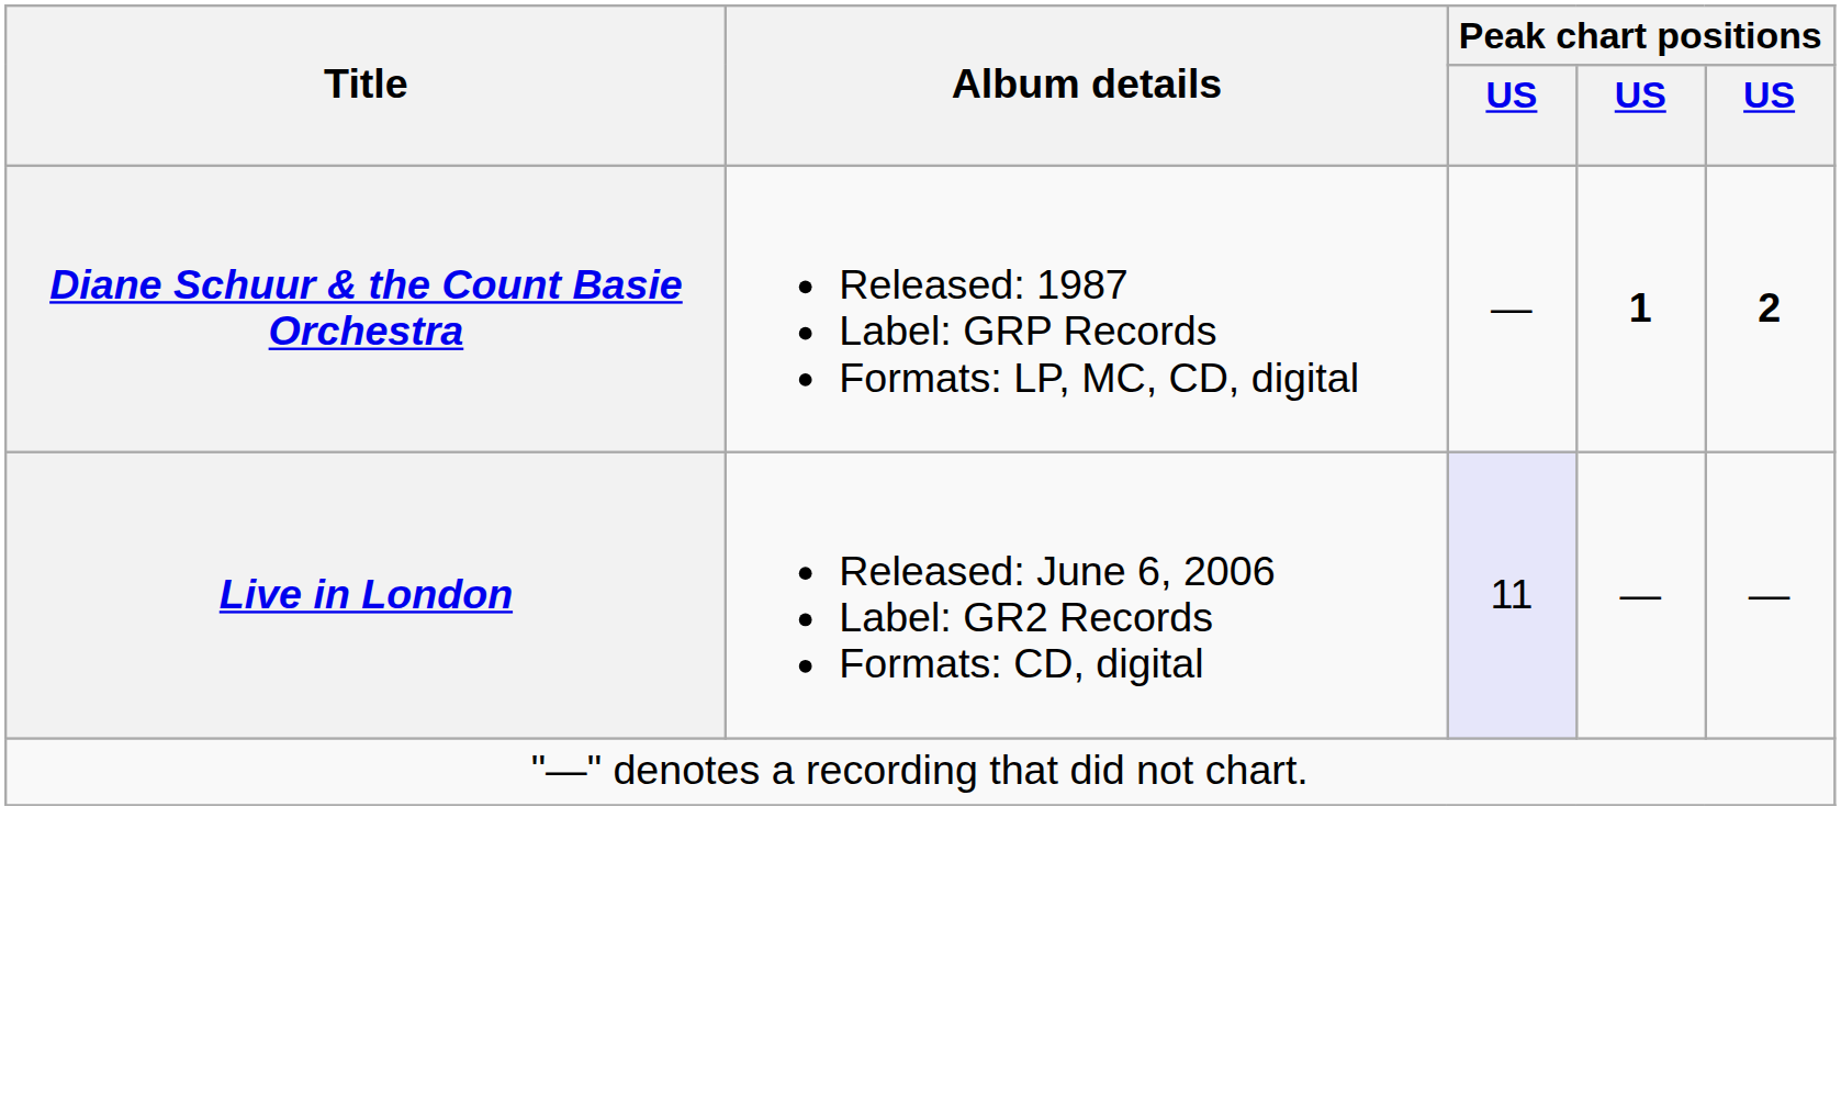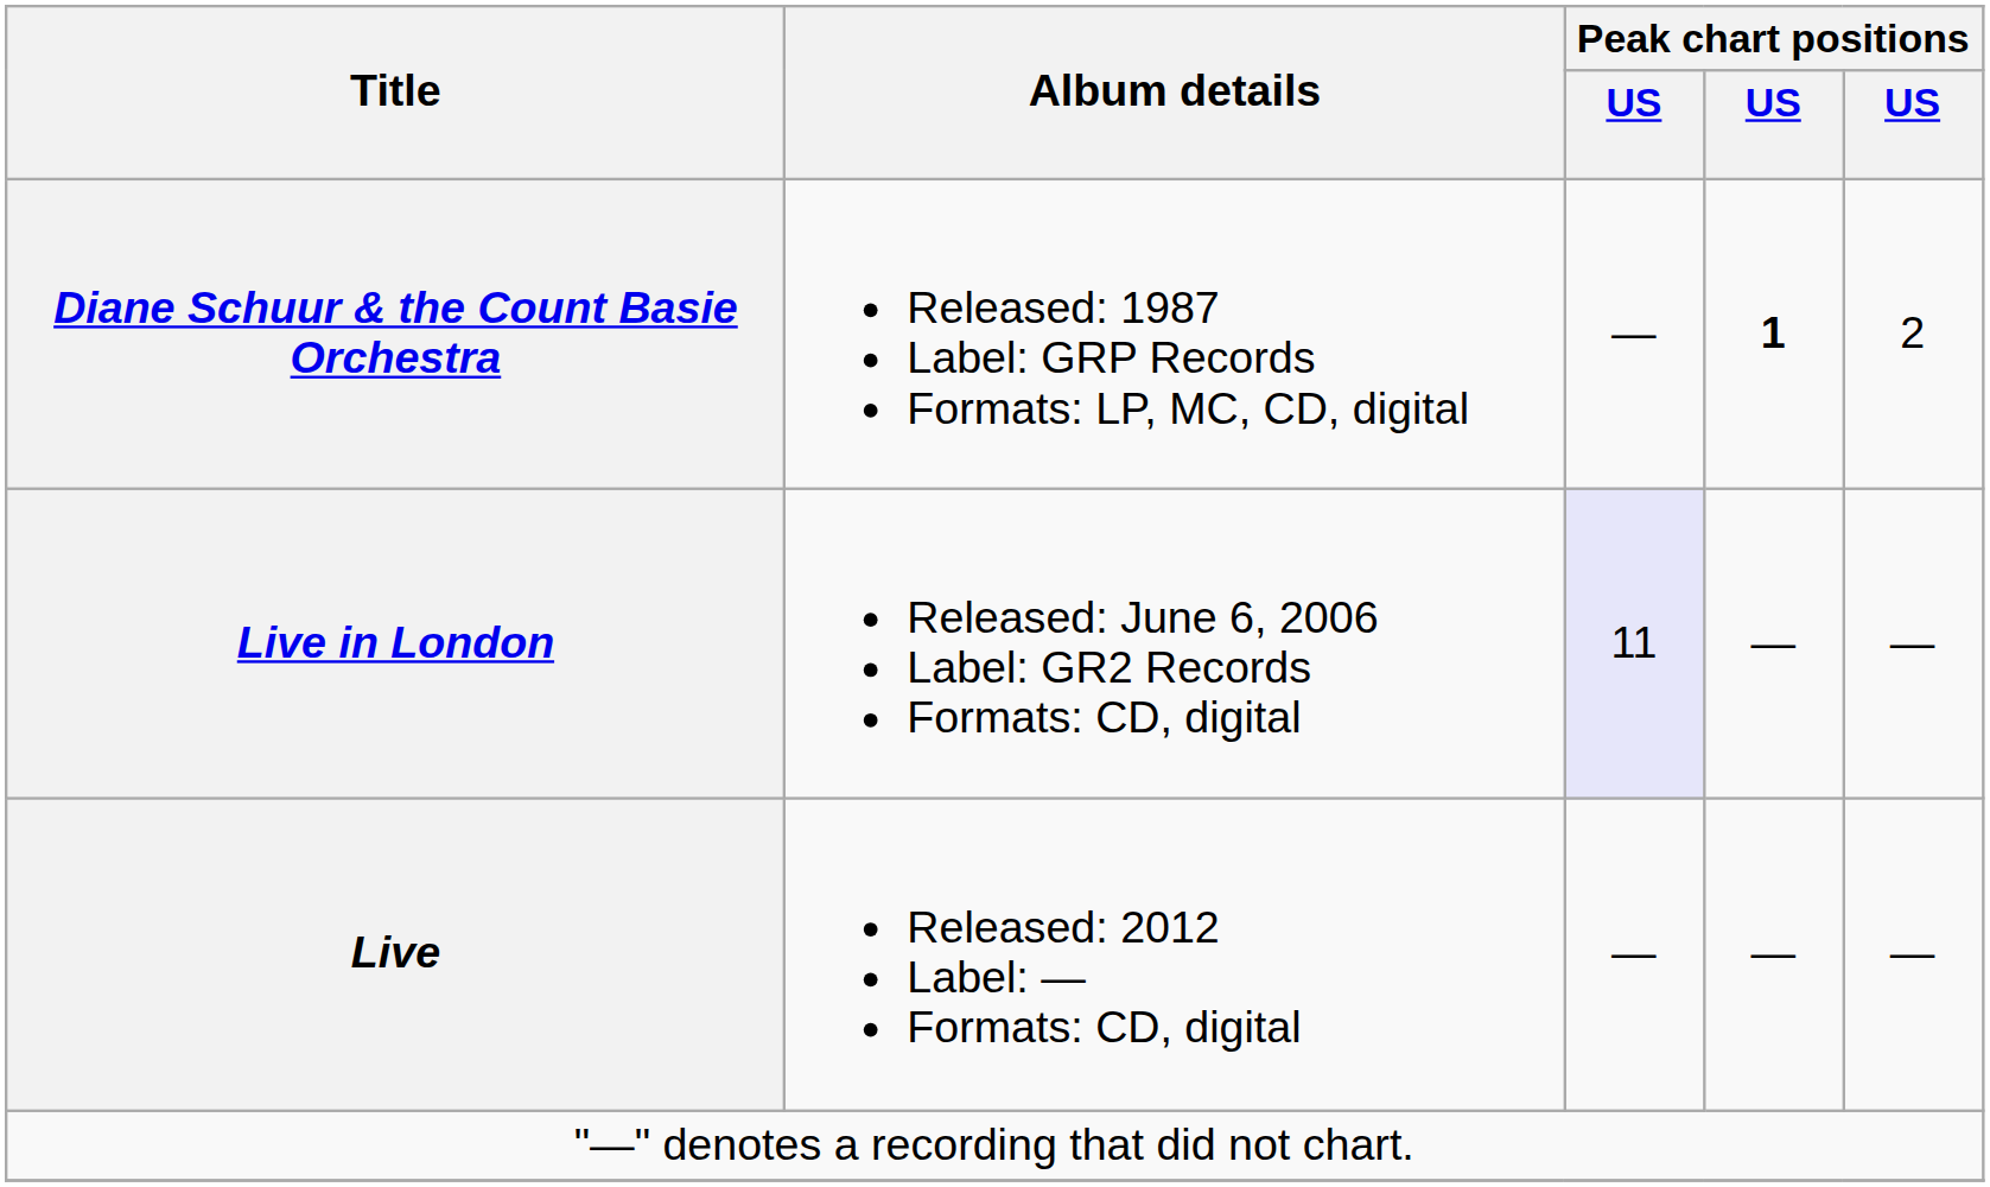 <table class="wikitable plainrowheaders" style="text-align:center;">
 <tr>
 <th scope="col" rowspan="2" style="width:17em;">Title</th>
 <th scope="col" rowspan="2" style="width:17em;">Album details</th>
 <th scope="col" colspan="3" style="width:3em;font-size:90%;">Peak chart positions</th>
 </tr>
 <tr>
 <th scope="col" style="width:3em;font-size:90%;"><a href='#'>US</a><br><a href='#'></a><br></th>
 <th scope="col" style="width:3em;font-size:90%;"><a href='#'>US</a><br><a href='#'></a><br></th>
 <th scope="col" style="width:3em;font-size:90%;"><a href='#'>US</a><br><a href='#'></a><br></th>
 </tr>
 <tr>
 <th scope="row"><em><a href='#'>Diane Schuur & the Count Basie Orchestra</a></em></th>
 <td align=left><br><ul><li>Released: 1987</li><li>Label: GRP Records</li><li>Formats: LP, MC, CD, digital</li></ul></td>
 <td>—</td>
 <td><strong>1</strong></td>
-<td><strong>2</strong></td>
+<td>2</td>
 </tr>
 <tr>
 <th scope="row"><em><a href='#'>Live in London</a></em></th>
 <td align=left><br><ul><li>Released: June 6, 2006</li><li>Label: GR2 Records</li><li>Formats: CD, digital</li></ul></td>
 <td style="background: lavender;">11</td>
 <td>—</td>
 <td>—</td>
 </tr>
 <tr>
+<th scope="row"><em>Live</em></th>
+<td align=left><br><ul><li>Released: 2012</li><li>Label: —</li><li>Formats: CD, digital</li></ul></td>
+<td>—</td>
+<td>—</td>
+<td>—</td>
+</tr>
+<tr>
 <td colspan="5" style="text-align:center;" style="font-size:90%">"—" denotes a recording that did not chart.</td>
 </tr>
 <tr>
 </tr>
 </table>
